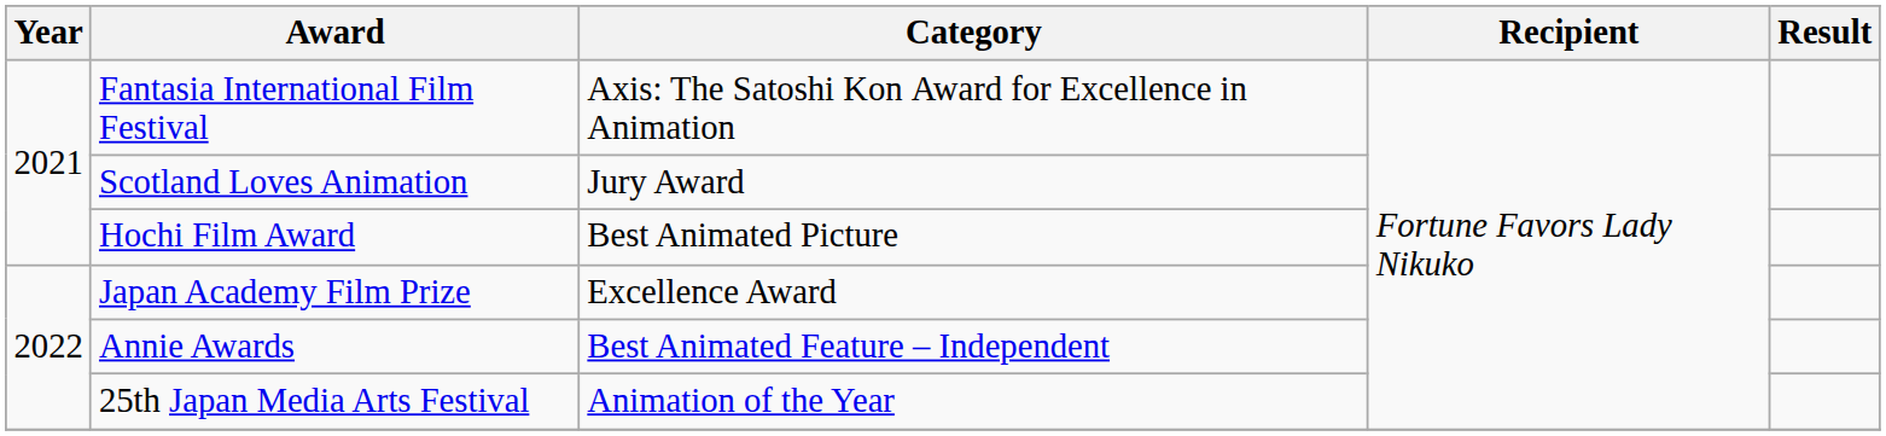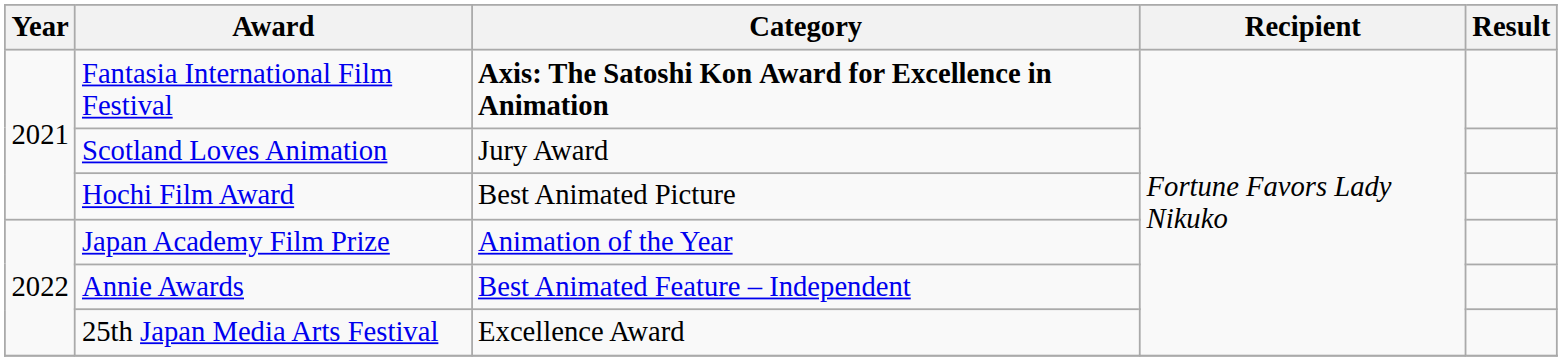 <table class="wikitable sortable">
 <tr>
 <th>Year</th>
 <th>Award</th>
 <th>Category</th>
 <th>Recipient</th>
 <th>Result</th>
 </tr>
 <tr>
 <td rowspan="3">2021</td>
 <td><a href='#'>Fantasia International Film Festival</a></td>
-<td>Axis: The Satoshi Kon Award for Excellence in Animation</td>
+<td><strong>Axis: The Satoshi Kon Award for Excellence in Animation</strong></td>
 <td rowspan="6"><em>Fortune Favors Lady Nikuko</em></td>
 <td></td>
 </tr>
 <tr>
 <td><a href='#'>Scotland Loves Animation</a></td>
 <td>Jury Award</td>
 <td></td>
 </tr>
 <tr>
 <td><a href='#'>Hochi Film Award</a></td>
 <td>Best Animated Picture</td>
 <td></td>
 </tr>
 <tr>
 <td rowspan="3">2022</td>
 <td><a href='#'>Japan Academy Film Prize</a></td>
-<td>Excellence Award</td>
+<td><a href='#'>Animation of the Year</a></td>
 <td></td>
 </tr>
 <tr>
 <td><a href='#'>Annie Awards</a></td>
 <td><a href='#'>Best Animated Feature – Independent</a></td>
 <td></td>
 </tr>
 <tr>
 <td>25th <a href='#'>Japan Media Arts Festival</a></td>
-<td><a href='#'>Animation of the Year</a></td>
+<td>Excellence Award</td>
 <td></td>
 </tr>
 <tr>
 </tr>
 </table>
